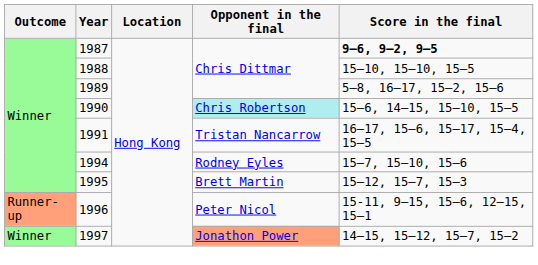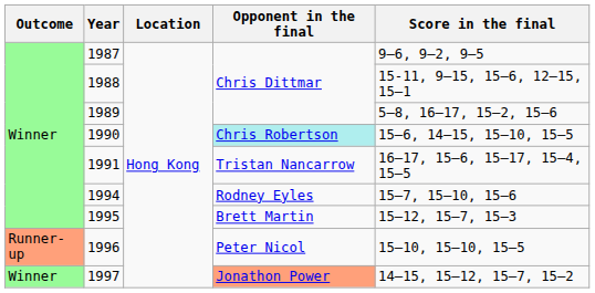 <table class="sortable wikitable">
 <tr>
 <th width="70">Outcome</th>
 <th width="30">Year</th>
 <th width="80">Location</th>
 <th width="150">Opponent in the final</th>
 <th width="200">Score in the final</th>
 </tr>
 <tr>
 <td rowspan="7" bgcolor="98FB98">Winner</td>
 <td>1987</td>
 <td rowspan="9"><a href='#'>Hong Kong</a></td>
 <td rowspan="3"> <a href='#'>Chris Dittmar</a></td>
-<td><strong>9–6, 9–2, 9–5</strong></td>
+<td>9–6, 9–2, 9–5</td>
 </tr>
 <tr>
 <td>1988</td>
-<td>15–10, 15–10, 15–5</td>
+<td>15-11, 9–15, 15–6, 12–15, 15–1</td>
 </tr>
 <tr>
 <td>1989</td>
 <td>5–8, 16–17, 15–2, 15–6</td>
 </tr>
 <tr>
 <td>1990</td>
 <td style="background: paleturquoise;"> <a href='#'>Chris Robertson</a></td>
 <td>15–6, 14–15, 15–10, 15–5</td>
 </tr>
 <tr>
 <td>1991</td>
 <td> <a href='#'>Tristan Nancarrow</a></td>
 <td>16–17, 15–6, 15–17, 15–4, 15–5</td>
 </tr>
 <tr>
 <td>1994</td>
 <td> <a href='#'>Rodney Eyles</a></td>
 <td>15–7, 15–10, 15–6</td>
 </tr>
 <tr>
 <td>1995</td>
 <td> <a href='#'>Brett Martin</a></td>
 <td>15–12, 15–7, 15–3</td>
 </tr>
 <tr>
 <td bgcolor="ffa07a">Runner-up</td>
 <td>1996</td>
 <td> <a href='#'>Peter Nicol</a></td>
-<td>15-11, 9–15, 15–6, 12–15, 15–1</td>
+<td>15–10, 15–10, 15–5</td>
 </tr>
 <tr>
 <td bgcolor="98FB98">Winner</td>
 <td>1997</td>
 <td style="background: lightsalmon;"> <a href='#'>Jonathon Power</a></td>
 <td>14–15, 15–12, 15–7, 15–2</td>
 </tr>
 </table>
